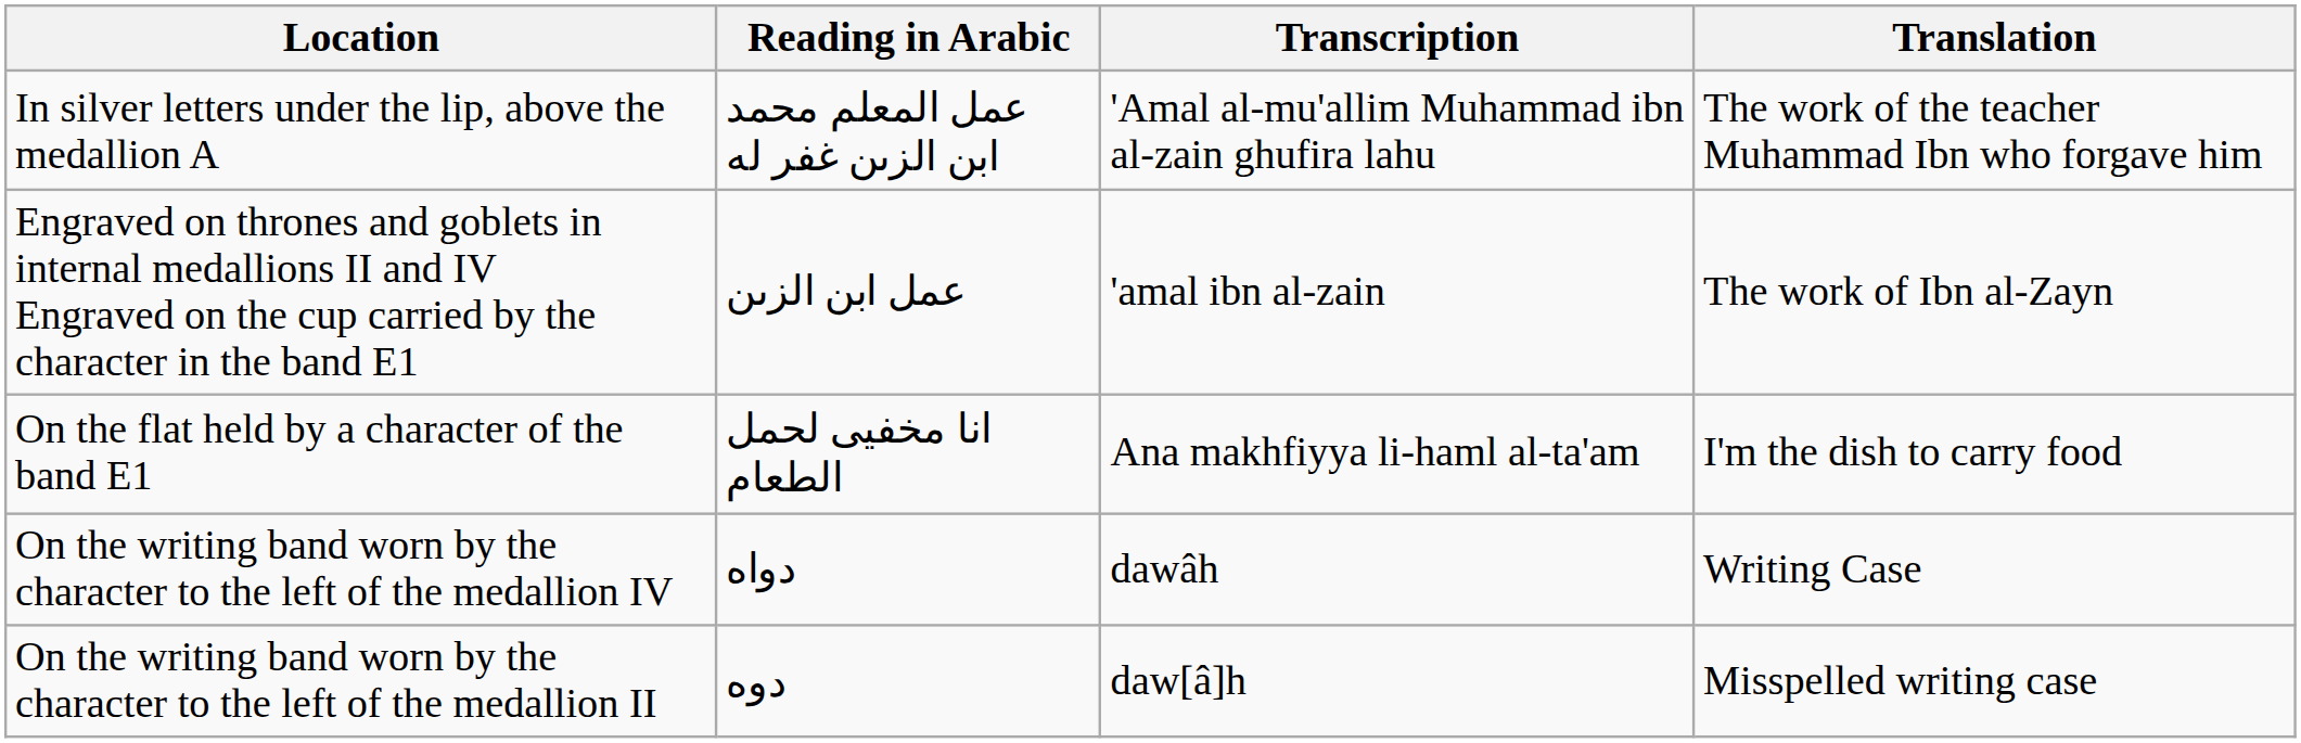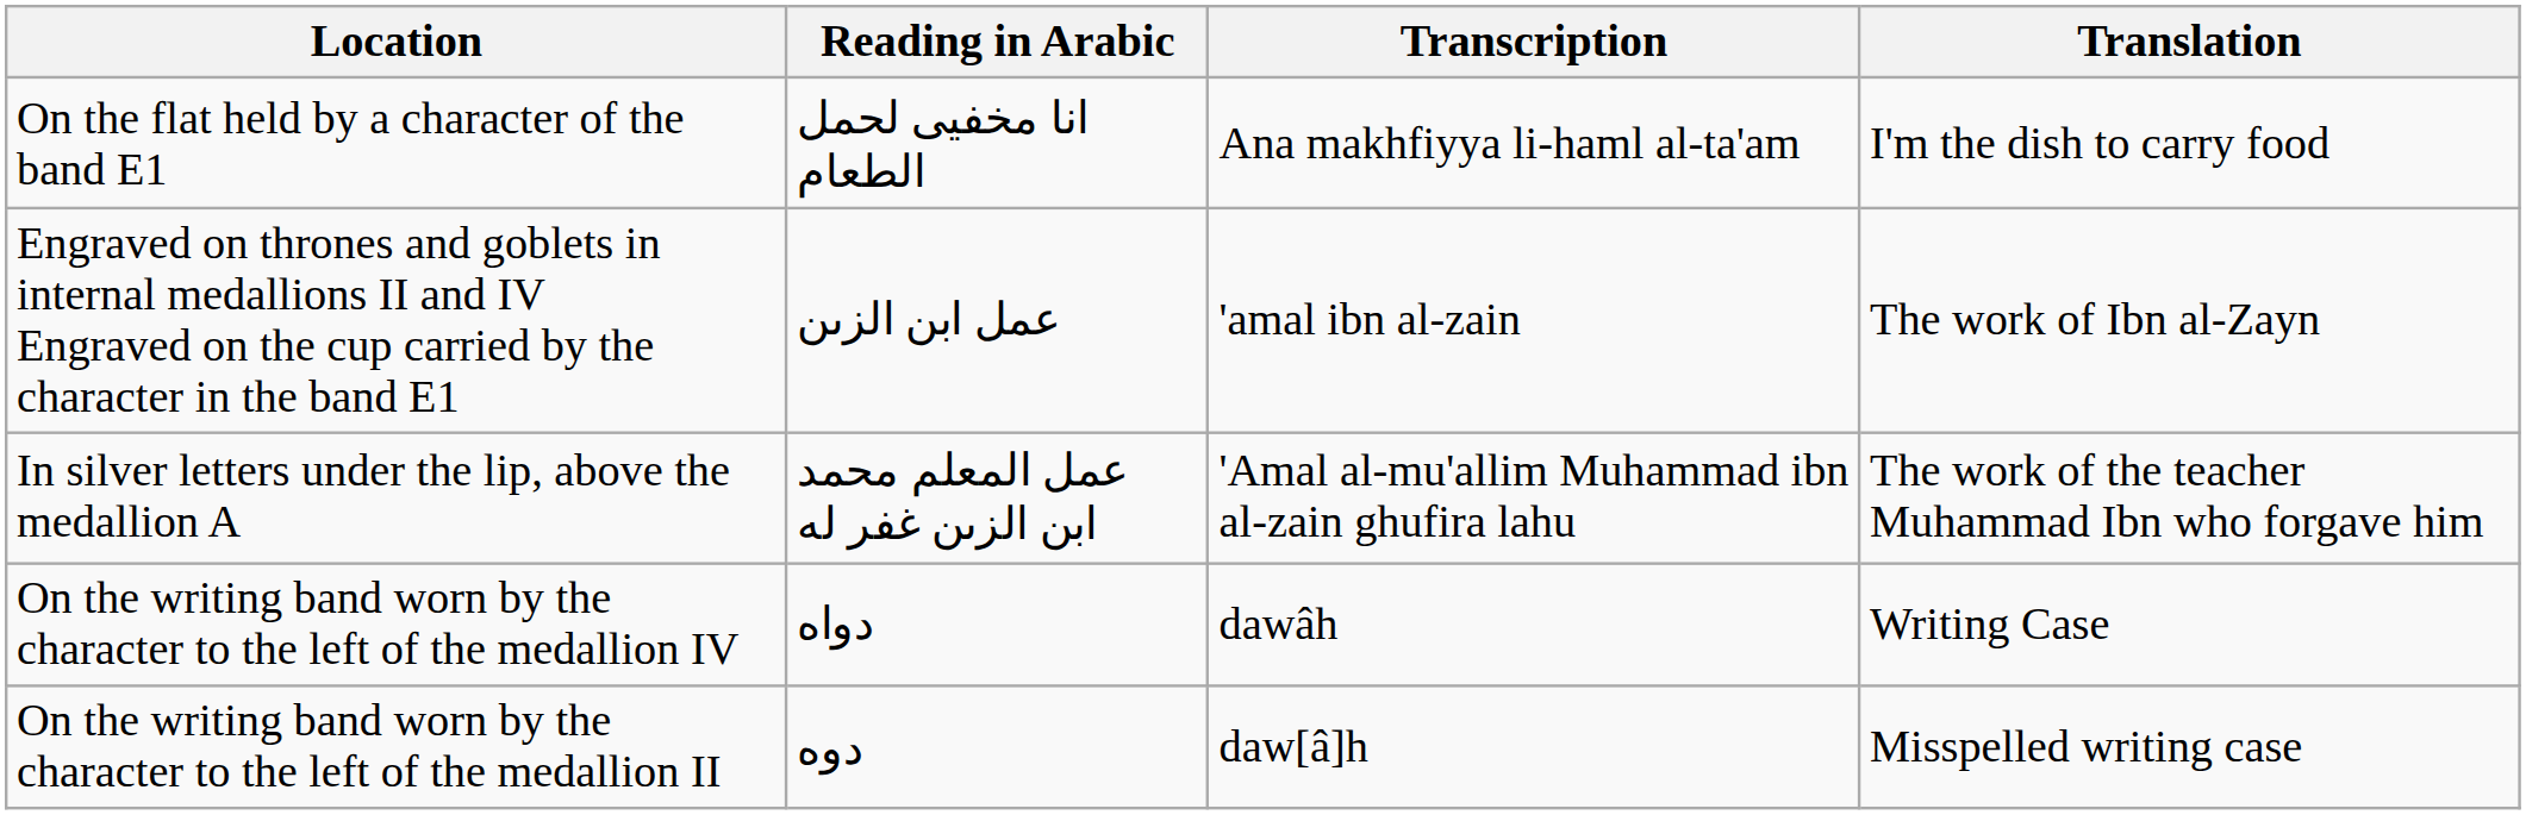 <table class="wikitable left" width="100%">
 <tr>
 <th scope="col">Location</th>
 <th scope="col">Reading in Arabic</th>
 <th scope="col">Transcription</th>
 <th scope="col">Translation</th>
 </tr>
 <tr>
-<td>In silver letters under the lip, above the medallion A</td>
-<td>عمل المعلم محمد ابن الزىن غفر له</td>
-<td>'Amal al-mu'allim Muhammad ibn al-zain ghufira lahu</td>
-<td>The work of the teacher Muhammad Ibn who forgave him</td>
+<td>On the flat held by a character of the band E1</td>
+<td>انا مخفيى لحمل الطعام</td>
+<td>Ana makhfiyya li-haml al-ta'am</td>
+<td>I'm the dish to carry food</td>
 </tr>
 <tr>
 <td>Engraved on thrones and goblets in internal medallions II and IV<br>Engraved on the cup carried by the character in the band E1</td>
 <td>عمل ابن الزىن</td>
 <td>'amal ibn al-zain</td>
 <td>The work of Ibn al-Zayn</td>
 </tr>
 <tr>
-<td>On the flat held by a character of the band E1</td>
-<td>انا مخفيى لحمل الطعام</td>
-<td>Ana makhfiyya li-haml al-ta'am</td>
-<td>I'm the dish to carry food</td>
+<td>In silver letters under the lip, above the medallion A</td>
+<td>عمل المعلم محمد ابن الزىن غفر له</td>
+<td>'Amal al-mu'allim Muhammad ibn al-zain ghufira lahu</td>
+<td>The work of the teacher Muhammad Ibn who forgave him</td>
 </tr>
 <tr>
 <td>On the writing band worn by the character to the left of the medallion IV</td>
 <td>دواه</td>
 <td>dawâh</td>
 <td>Writing Case</td>
 </tr>
 <tr>
 <td>On the writing band worn by the character to the left of the medallion II</td>
 <td>دوه</td>
 <td>daw[â]h</td>
 <td>Misspelled writing case</td>
 </tr>
 </table>
